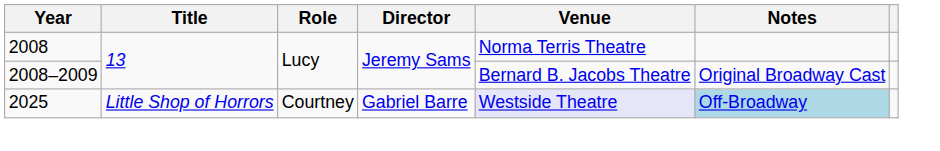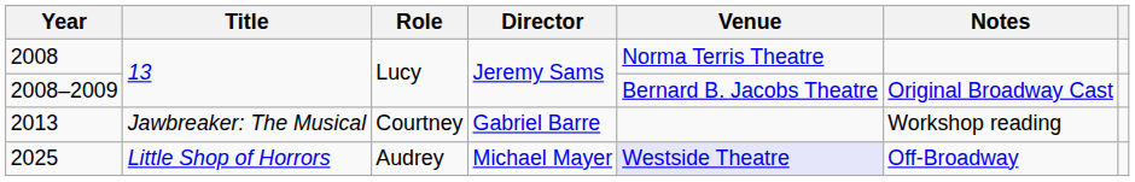 <table class="wikitable sortable">
 <tr>
 <th>Year</th>
 <th>Title</th>
 <th>Role</th>
 <th>Director</th>
 <th>Venue</th>
 <th class="unsortable">Notes</th>
 <th></th>
 </tr>
 <tr>
 <td rowspan="2">2008</td>
 <td rowspan="3"><em><a href='#'>13</a></em></td>
 <td rowspan="3">Lucy</td>
 <td rowspan="3"><a href='#'>Jeremy Sams</a></td>
 <td><a href='#'>Norma Terris Theatre</a></td>
 <td></td>
 <td></td>
 </tr>
 <tr>
 <td rowspan="2"><a href='#'>Bernard B. Jacobs Theatre</a></td>
 <td rowspan="2"><a href='#'>Original Broadway Cast</a></td>
 <td rowspan="2"></td>
 </tr>
 <tr>
 <td>2008–2009</td>
 </tr>
 <tr>
+<td>2013</td>
+<td><em>Jawbreaker: The Musical</em></td>
+<td>Courtney</td>
+<td><a href='#'>Gabriel Barre</a></td>
+<td></td>
+<td>Workshop reading</td>
+<td></td>
+</tr>
+<tr>
 <td>2025</td>
 <td><em><a href='#'>Little Shop of Horrors</a></em></td>
-<td>Courtney</td>
-<td><a href='#'>Gabriel Barre</a></td>
+<td>Audrey</td>
+<td><a href='#'>Michael Mayer</a></td>
 <td style="background: lavender;"><a href='#'>Westside Theatre</a></td>
-<td style="background: lightblue;"><a href='#'>Off-Broadway</a></td>
+<td><a href='#'>Off-Broadway</a></td>
 <td></td>
 </tr>
 </table>
